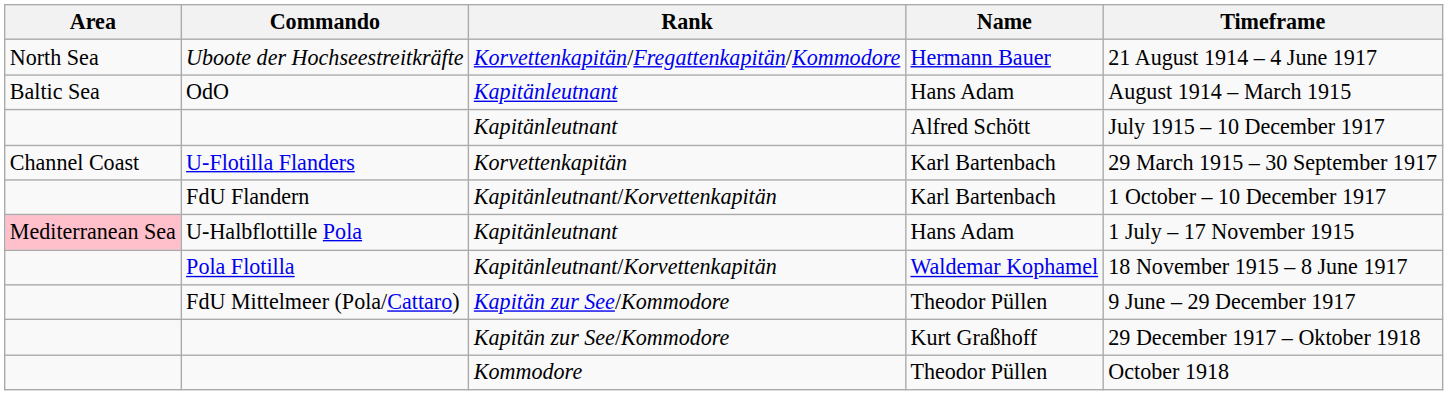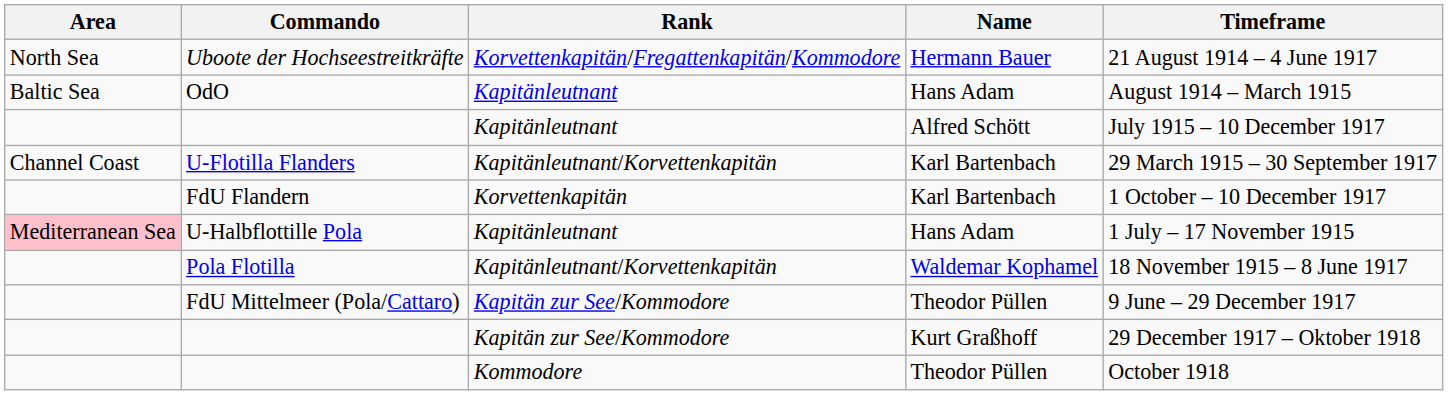 <table class="wikitable">
 <tr>
 <th>Area</th>
 <th>Commando</th>
 <th>Rank</th>
 <th>Name</th>
 <th>Timeframe</th>
 </tr>
 <tr>
 <td>North Sea</td>
 <td><em>Uboote der Hochseestreitkräfte</em></td>
 <td><em><a href='#'>Korvettenkapitän</a></em>/<em><a href='#'>Fregattenkapitän</a></em>/<em><a href='#'>Kommodore</a></em></td>
 <td><a href='#'>Hermann Bauer</a></td>
 <td>21 August 1914 – 4 June 1917</td>
 </tr>
 <tr>
 <td>Baltic Sea</td>
 <td>OdO</td>
 <td><em><a href='#'>Kapitänleutnant</a></em></td>
 <td>Hans Adam</td>
 <td>August 1914 – March 1915</td>
 </tr>
 <tr>
 <td></td>
 <td></td>
 <td><em>Kapitänleutnant</em></td>
 <td>Alfred Schött</td>
 <td>July 1915 – 10 December 1917</td>
 </tr>
 <tr>
 <td>Channel Coast</td>
 <td><a href='#'>U-Flotilla Flanders</a></td>
-<td><em>Korvettenkapitän</em></td>
+<td><em>Kapitänleutnant</em>/<em>Korvettenkapitän</em></td>
 <td>Karl Bartenbach</td>
 <td>29 March 1915 – 30 September 1917</td>
 </tr>
 <tr>
 <td></td>
 <td>FdU Flandern</td>
-<td><em>Kapitänleutnant</em>/<em>Korvettenkapitän</em></td>
+<td><em>Korvettenkapitän</em></td>
 <td>Karl Bartenbach</td>
 <td>1 October – 10 December 1917</td>
 </tr>
 <tr>
 <td style="background: pink;">Mediterranean Sea</td>
 <td>U-Halbflottille <a href='#'>Pola</a></td>
 <td><em>Kapitänleutnant</em></td>
 <td>Hans Adam</td>
 <td>1 July – 17 November 1915</td>
 </tr>
 <tr>
 <td></td>
 <td><a href='#'>Pola Flotilla</a></td>
 <td><em>Kapitänleutnant</em>/<em>Korvettenkapitän</em></td>
 <td><a href='#'>Waldemar Kophamel</a></td>
 <td>18 November 1915 – 8 June 1917</td>
 </tr>
 <tr>
 <td></td>
 <td>FdU Mittelmeer (Pola/<a href='#'>Cattaro</a>)</td>
 <td><em><a href='#'>Kapitän zur See</a></em>/<em>Kommodore</em></td>
 <td>Theodor Püllen</td>
 <td>9 June – 29 December 1917</td>
 </tr>
 <tr>
 <td></td>
 <td></td>
 <td><em>Kapitän zur See</em>/<em>Kommodore</em></td>
 <td>Kurt Graßhoff</td>
 <td>29 December 1917 – Oktober 1918</td>
 </tr>
 <tr>
 <td></td>
 <td></td>
 <td><em>Kommodore</em></td>
 <td>Theodor Püllen</td>
 <td>October 1918</td>
 </tr>
 </table>
